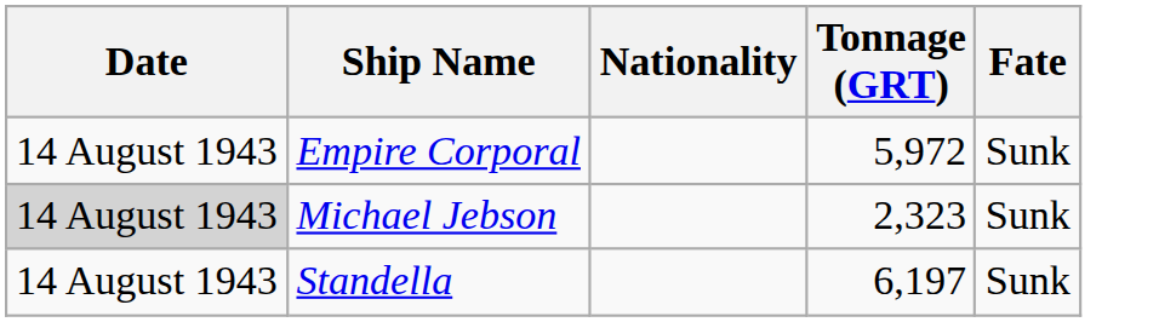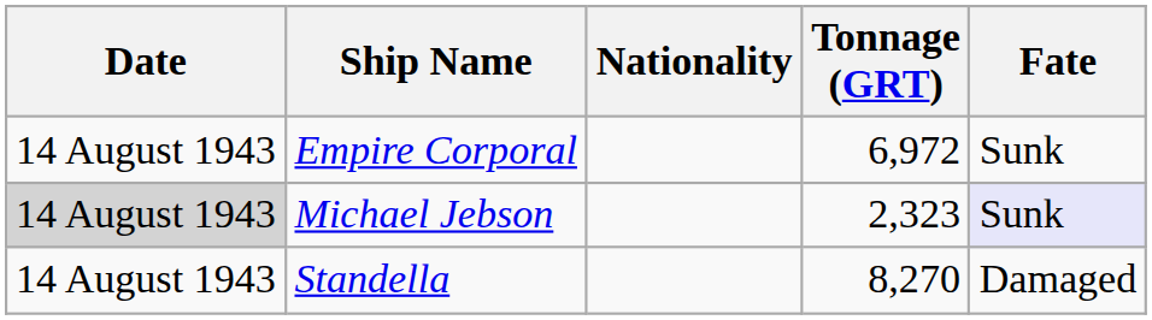 <table class="wikitable sortable">
 <tr>
 <th>Date</th>
 <th>Ship Name</th>
 <th>Nationality</th>
 <th>Tonnage<br>(<a href='#'>GRT</a>)</th>
 <th>Fate</th>
 </tr>
 <tr>
 <td align="right">14 August 1943</td>
 <td align="left"><a href='#'><em>Empire Corporal</em></a></td>
 <td align="left"></td>
-<td align="right">5,972</td>
+<td align="right">6,972</td>
 <td align="left">Sunk</td>
 </tr>
 <tr>
 <td align="right" style="background: lightgrey;">14 August 1943</td>
 <td align="left"><a href='#'><em>Michael Jebson</em></a></td>
 <td align="left"></td>
 <td align="right">2,323</td>
-<td align="left">Sunk</td>
+<td align="left" style="background: lavender;">Sunk</td>
 </tr>
 <tr>
 <td align="right">14 August 1943</td>
 <td align="left"><a href='#'><em>Standella</em></a></td>
 <td align="left"></td>
-<td align="right">6,197</td>
-<td align="left">Sunk</td>
+<td align="right">8,270</td>
+<td align="left">Damaged</td>
 </tr>
 </table>
